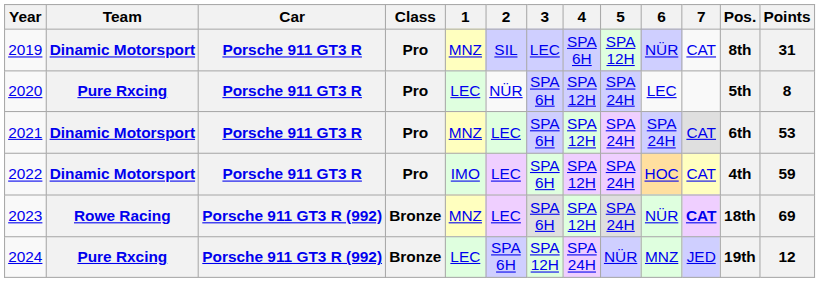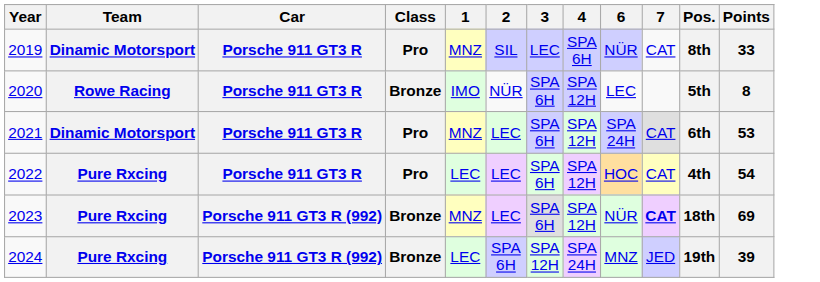 <table class="wikitable" border="1" style="text-align:center; font-size:90%;">
 <tr>
 <th>Year</th>
 <th>Team</th>
 <th>Car</th>
 <th>Class</th>
 <th>1</th>
 <th>2</th>
 <th>3</th>
 <th>4</th>
-<th>5</th>
 <th>6</th>
 <th>7</th>
 <th>Pos.</th>
 <th>Points</th>
 </tr>
 <tr>
 <td><a href='#'>2019</a></td>
 <th><a href='#'>Dinamic Motorsport</a></th>
 <th><a href='#'>Porsche 911 GT3 R</a></th>
 <th>Pro</th>
 <td style="background:#FFFFBF;"><a href='#'>MNZ</a><br></td>
 <td style="background:#CFCFFF;"><a href='#'>SIL</a><br></td>
 <td style="background:#CFCFFF;"><a href='#'>LEC</a><br></td>
 <td style="background:#CFCFFF;"><a href='#'>SPA<br>6H</a><br></td>
-<td style="background:#DFFFDF;"><a href='#'>SPA<br>12H</a><br></td>
 <td style="background:#CFCFFF;"><a href='#'>NÜR</a><br></td>
 <td><a href='#'>CAT</a></td>
 <th>8th</th>
-<th>31</th>
+<th>33</th>
 </tr>
 <tr>
 <td><a href='#'>2020</a></td>
-<th><a href='#'>Pure Rxcing</a></th>
+<th><a href='#'>Rowe Racing</a></th>
 <th><a href='#'>Porsche 911 GT3 R</a></th>
-<th>Pro</th>
-<td style="background:#DFFFDF;"><a href='#'>LEC</a><br></td>
+<th>Bronze</th>
+<td style="background:#DFFFDF;"><a href='#'>IMO</a><br></td>
 <td><a href='#'>NÜR</a><br></td>
 <td style="background:#CFCFFF;"><a href='#'>SPA<br>6H</a><br></td>
 <td style="background:#CFCFFF;"><a href='#'>SPA<br>12H</a><br></td>
-<td style="background:#CFCFFF;"><a href='#'>SPA<br>24H</a><br></td>
 <td><a href='#'>LEC</a></td>
 <td></td>
 <th>5th</th>
 <th>8</th>
 </tr>
 <tr>
 <td><a href='#'>2021</a></td>
 <th><a href='#'>Dinamic Motorsport</a></th>
 <th><a href='#'>Porsche 911 GT3 R</a></th>
 <th>Pro</th>
 <td style="background:#FFFFBF;"><a href='#'>MNZ</a><br></td>
 <td style="background:#DFFFDF;"><a href='#'>LEC</a><br></td>
 <td style="background:#CFCFFF;"><a href='#'>SPA<br>6H</a><br></td>
 <td style="background:#DFFFDF;"><a href='#'>SPA<br>12H</a><br></td>
-<td style="background:#EFCFFF;"><a href='#'>SPA<br>24H</a><br></td>
 <td style="background:#CFCFFF;"><a href='#'>SPA<br>24H</a><br></td>
 <td style="background:#DFDFDF;"><a href='#'>CAT</a><br></td>
 <th>6th</th>
 <th>53</th>
 </tr>
 <tr>
 <td><a href='#'>2022</a></td>
-<th><a href='#'>Dinamic Motorsport</a></th>
+<th><a href='#'>Pure Rxcing</a></th>
 <th><a href='#'>Porsche 911 GT3 R</a></th>
 <th>Pro</th>
-<td style="background:#DFFFDF;"><a href='#'>IMO</a><br></td>
+<td style="background:#DFFFDF;"><a href='#'>LEC</a><br></td>
 <td style="background:#EFCFFF;"><a href='#'>LEC</a><br></td>
 <td style="background:#DFFFDF;"><a href='#'>SPA<br>6H</a><br></td>
 <td style="background:#EFCFFF;"><a href='#'>SPA<br>12H</a><br></td>
-<td style="background:#EFCFFF;"><a href='#'>SPA<br>24H</a><br></td>
 <td style="background:#FFDF9F;"><a href='#'>HOC</a><br></td>
 <td style="background:#FFFFBF;"><a href='#'>CAT</a><br></td>
 <th>4th</th>
-<th>59</th>
+<th>54</th>
 </tr>
 <tr>
 <td><a href='#'>2023</a></td>
-<th><a href='#'>Rowe Racing</a></th>
+<th><a href='#'>Pure Rxcing</a></th>
 <th><a href='#'>Porsche 911 GT3 R (992)</a></th>
 <th>Bronze</th>
 <td style="background:#FFFFBF;"><a href='#'>MNZ</a><br></td>
 <td style="background:#EFCFFF;"><a href='#'>LEC</a><br></td>
 <td style="background:#DFDFDF;"><a href='#'>SPA<br>6H</a><br></td>
 <td style="background:#DFFFDF;"><a href='#'>SPA<br>12H</a><br></td>
-<td style="background:#DFDFDF;"><a href='#'>SPA<br>24H</a><br></td>
 <td style="background:#DFFFDF;"><a href='#'>NÜR</a><br></td>
 <td style="background:#EFCFFF;"><strong><a href='#'>CAT</a></strong><br></td>
 <th>18th</th>
 <th>69</th>
 </tr>
 <tr>
 <td><a href='#'>2024</a></td>
 <th><a href='#'>Pure Rxcing</a></th>
 <th><a href='#'>Porsche 911 GT3 R (992)</a></th>
 <th>Bronze</th>
 <td style="background:#DFFFDF;"><a href='#'>LEC</a><br></td>
 <td style="background:#CFCFFF;"><a href='#'>SPA<br>6H</a><br></td>
 <td style="background:#DFFFDF;"><a href='#'>SPA<br>12H</a><br></td>
 <td style="background:#EFCFFF;"><a href='#'>SPA<br>24H</a><br></td>
-<td style="background:#CFCFFF;"><a href='#'>NÜR</a><br></td>
 <td style="background:#DFFFDF;"><a href='#'>MNZ</a><br></td>
 <td style="background:#CFCFFF;"><a href='#'>JED</a><br></td>
 <th>19th</th>
-<th>12</th>
+<th>39</th>
 </tr>
 </table>
